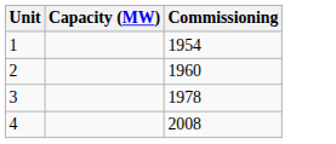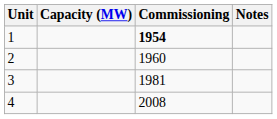 <table class="sortable wikitable">
 <tr>
 <th>Unit</th>
 <th>Capacity (<a href='#'>MW</a>)</th>
 <th>Commissioning</th>
+<th>Notes</th>
 </tr>
 <tr Retired>
 <td>1</td>
 <td></td>
-<td>1954 </td>
+<td><strong>1954 </strong></td>
+<td></td>
 </tr>
 <tr>
 <td>2</td>
 <td></td>
 <td>1960 </td>
+<td></td>
 </tr>
 <tr>
 <td>3</td>
 <td></td>
-<td>1978 </td>
+<td>1981 </td>
+<td></td>
 </tr>
 <tr>
 <td>4</td>
 <td></td>
 <td>2008 </td>
+<td></td>
 </tr>
 </table>
